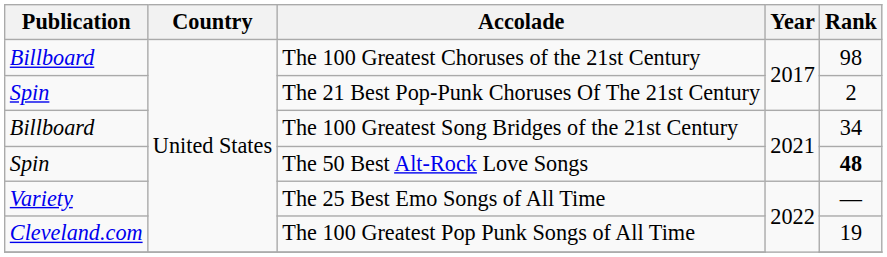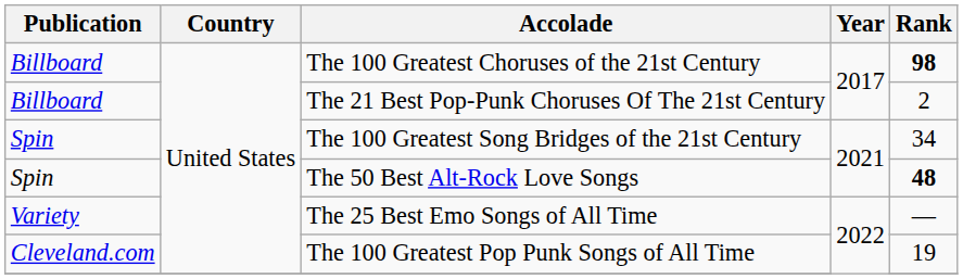 <table class="wikitable">
 <tr>
 <th>Publication</th>
 <th>Country</th>
 <th>Accolade</th>
 <th>Year</th>
 <th>Rank</th>
 </tr>
 <tr>
 <td><em><a href='#'>Billboard</a></em></td>
 <td rowspan="6">United States</td>
 <td>The 100 Greatest Choruses of the 21st Century</td>
 <td rowspan="2">2017</td>
-<td style="text-align:center;">98</td>
+<td style="text-align:center;"><strong>98</strong></td>
 </tr>
 <tr>
-<td><em><a href='#'>Spin</a></em></td>
+<td><em><a href='#'>Billboard</a></em></td>
 <td>The 21 Best Pop-Punk Choruses Of The 21st Century</td>
 <td style="text-align:center;">2</td>
 </tr>
 <tr>
-<td><em>Billboard</em></td>
+<td><em><a href='#'>Spin</a></em></td>
 <td>The 100 Greatest Song Bridges of the 21st Century</td>
 <td rowspan="2">2021</td>
 <td style="text-align:center;">34</td>
 </tr>
 <tr>
 <td><em>Spin</em></td>
 <td>The 50 Best <a href='#'>Alt-Rock</a> Love Songs</td>
 <td style="text-align:center;"><strong>48</strong></td>
 </tr>
 <tr>
 <td><em><a href='#'>Variety</a></em></td>
 <td>The 25 Best Emo Songs of All Time</td>
 <td rowspan="3">2022</td>
 <td style="text-align:center;">—</td>
 </tr>
 <tr>
 <td><em><a href='#'>Cleveland.com</a></em></td>
 <td>The 100 Greatest Pop Punk Songs of All Time</td>
 <td style="text-align:center;">19</td>
 </tr>
 <tr>
 </tr>
 </table>
